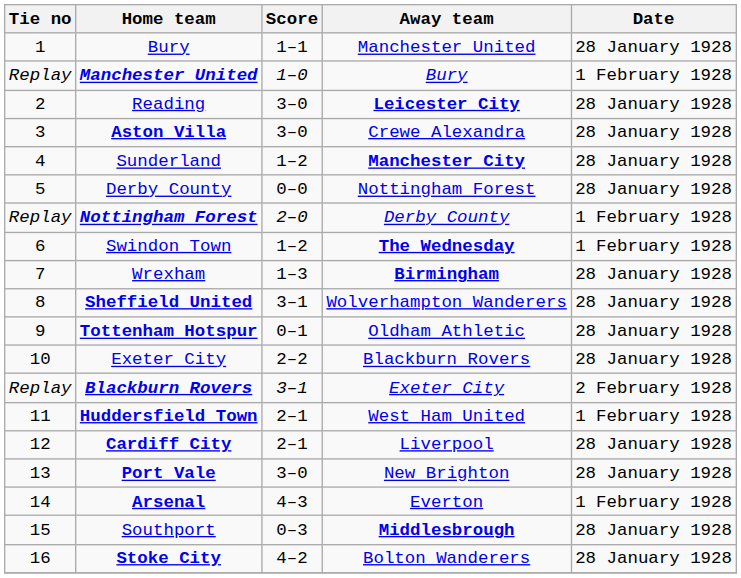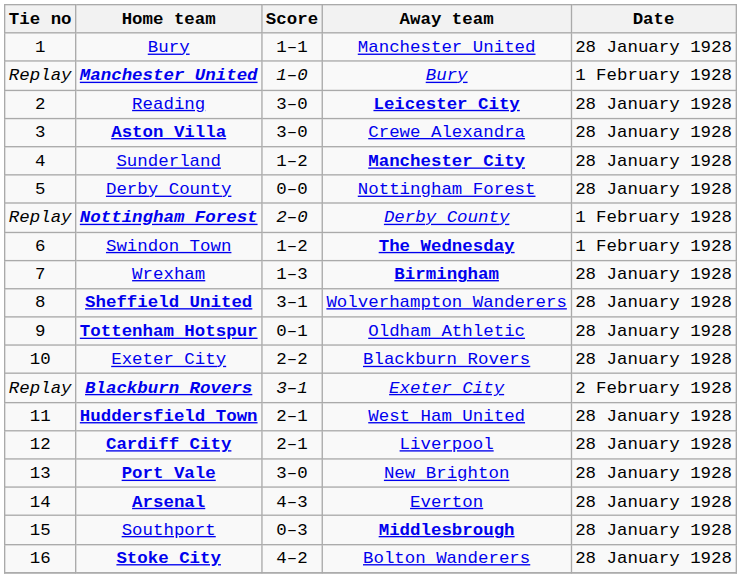 <table class="wikitable" style="text-align: center">
 <tr>
 <th>Tie no</th>
 <th>Home team</th>
 <th>Score</th>
 <th>Away team</th>
 <th>Date</th>
 </tr>
 <tr>
 <td>1</td>
 <td><a href='#'>Bury</a></td>
 <td>1–1</td>
 <td><a href='#'>Manchester United</a></td>
 <td>28 January 1928</td>
 </tr>
 <tr>
 <td><em>Replay</em></td>
 <td><strong><em><a href='#'>Manchester United</a></em></strong></td>
 <td><em>1–0</em></td>
 <td><em><a href='#'>Bury</a></em></td>
 <td>1 February 1928</td>
 </tr>
 <tr>
 <td>2</td>
 <td><a href='#'>Reading</a></td>
 <td>3–0</td>
 <td><strong><a href='#'>Leicester City</a></strong></td>
 <td>28 January 1928</td>
 </tr>
 <tr>
 <td>3</td>
 <td><strong><a href='#'>Aston Villa</a></strong></td>
 <td>3–0</td>
 <td><a href='#'>Crewe Alexandra</a></td>
 <td>28 January 1928</td>
 </tr>
 <tr>
 <td>4</td>
 <td><a href='#'>Sunderland</a></td>
 <td>1–2</td>
 <td><strong><a href='#'>Manchester City</a></strong></td>
 <td>28 January 1928</td>
 </tr>
 <tr>
 <td>5</td>
 <td><a href='#'>Derby County</a></td>
 <td>0–0</td>
 <td><a href='#'>Nottingham Forest</a></td>
 <td>28 January 1928</td>
 </tr>
 <tr>
 <td><em>Replay</em></td>
 <td><strong><em><a href='#'>Nottingham Forest</a></em></strong></td>
 <td><em>2–0</em></td>
 <td><em><a href='#'>Derby County</a></em></td>
 <td>1 February 1928</td>
 </tr>
 <tr>
 <td>6</td>
 <td><a href='#'>Swindon Town</a></td>
 <td>1–2</td>
 <td><strong><a href='#'>The Wednesday</a></strong></td>
 <td>1 February 1928</td>
 </tr>
 <tr>
 <td>7</td>
 <td><a href='#'>Wrexham</a></td>
 <td>1–3</td>
 <td><strong><a href='#'>Birmingham</a></strong></td>
 <td>28 January 1928</td>
 </tr>
 <tr>
 <td>8</td>
 <td><strong><a href='#'>Sheffield United</a></strong></td>
 <td>3–1</td>
 <td><a href='#'>Wolverhampton Wanderers</a></td>
 <td>28 January 1928</td>
 </tr>
 <tr>
 <td>9</td>
 <td><strong><a href='#'>Tottenham Hotspur</a></strong></td>
 <td>0–1</td>
 <td><a href='#'>Oldham Athletic</a></td>
 <td>28 January 1928</td>
 </tr>
 <tr>
 <td>10</td>
 <td><a href='#'>Exeter City</a></td>
 <td>2–2</td>
 <td><a href='#'>Blackburn Rovers</a></td>
 <td>28 January 1928</td>
 </tr>
 <tr>
 <td><em>Replay</em></td>
 <td><strong><em><a href='#'>Blackburn Rovers</a></em></strong></td>
 <td><em>3–1</em></td>
 <td><em><a href='#'>Exeter City</a></em></td>
 <td>2 February 1928</td>
 </tr>
 <tr>
 <td>11</td>
 <td><strong><a href='#'>Huddersfield Town</a></strong></td>
 <td>2–1</td>
 <td><a href='#'>West Ham United</a></td>
-<td>1 February 1928</td>
+<td>28 January 1928</td>
 </tr>
 <tr>
 <td>12</td>
 <td><strong><a href='#'>Cardiff City</a></strong></td>
 <td>2–1</td>
 <td><a href='#'>Liverpool</a></td>
 <td>28 January 1928</td>
 </tr>
 <tr>
 <td>13</td>
 <td><strong><a href='#'>Port Vale</a></strong></td>
 <td>3–0</td>
 <td><a href='#'>New Brighton</a></td>
 <td>28 January 1928</td>
 </tr>
 <tr>
 <td>14</td>
 <td><strong><a href='#'>Arsenal</a></strong></td>
 <td>4–3</td>
 <td><a href='#'>Everton</a></td>
-<td>1 February 1928</td>
+<td>28 January 1928</td>
 </tr>
 <tr>
 <td>15</td>
 <td><a href='#'>Southport</a></td>
 <td>0–3</td>
 <td><strong><a href='#'>Middlesbrough</a></strong></td>
 <td>28 January 1928</td>
 </tr>
 <tr>
 <td>16</td>
 <td><strong><a href='#'>Stoke City</a></strong></td>
 <td>4–2</td>
 <td><a href='#'>Bolton Wanderers</a></td>
 <td>28 January 1928</td>
 </tr>
 <tr>
 </tr>
 </table>
